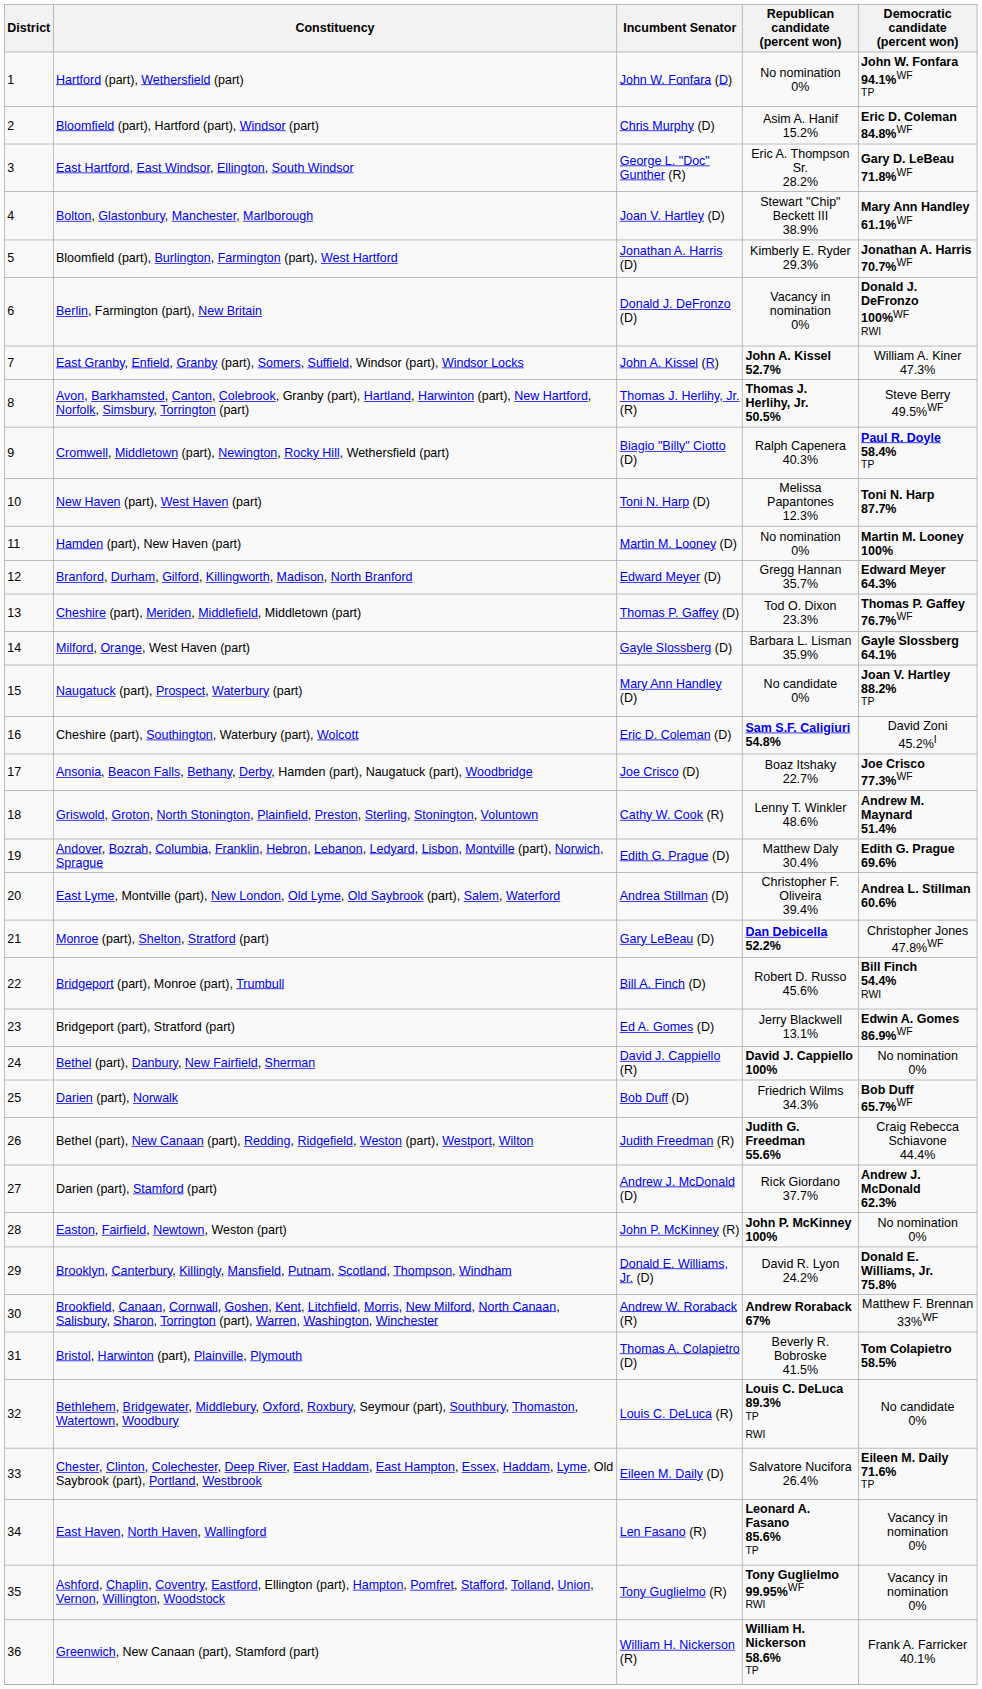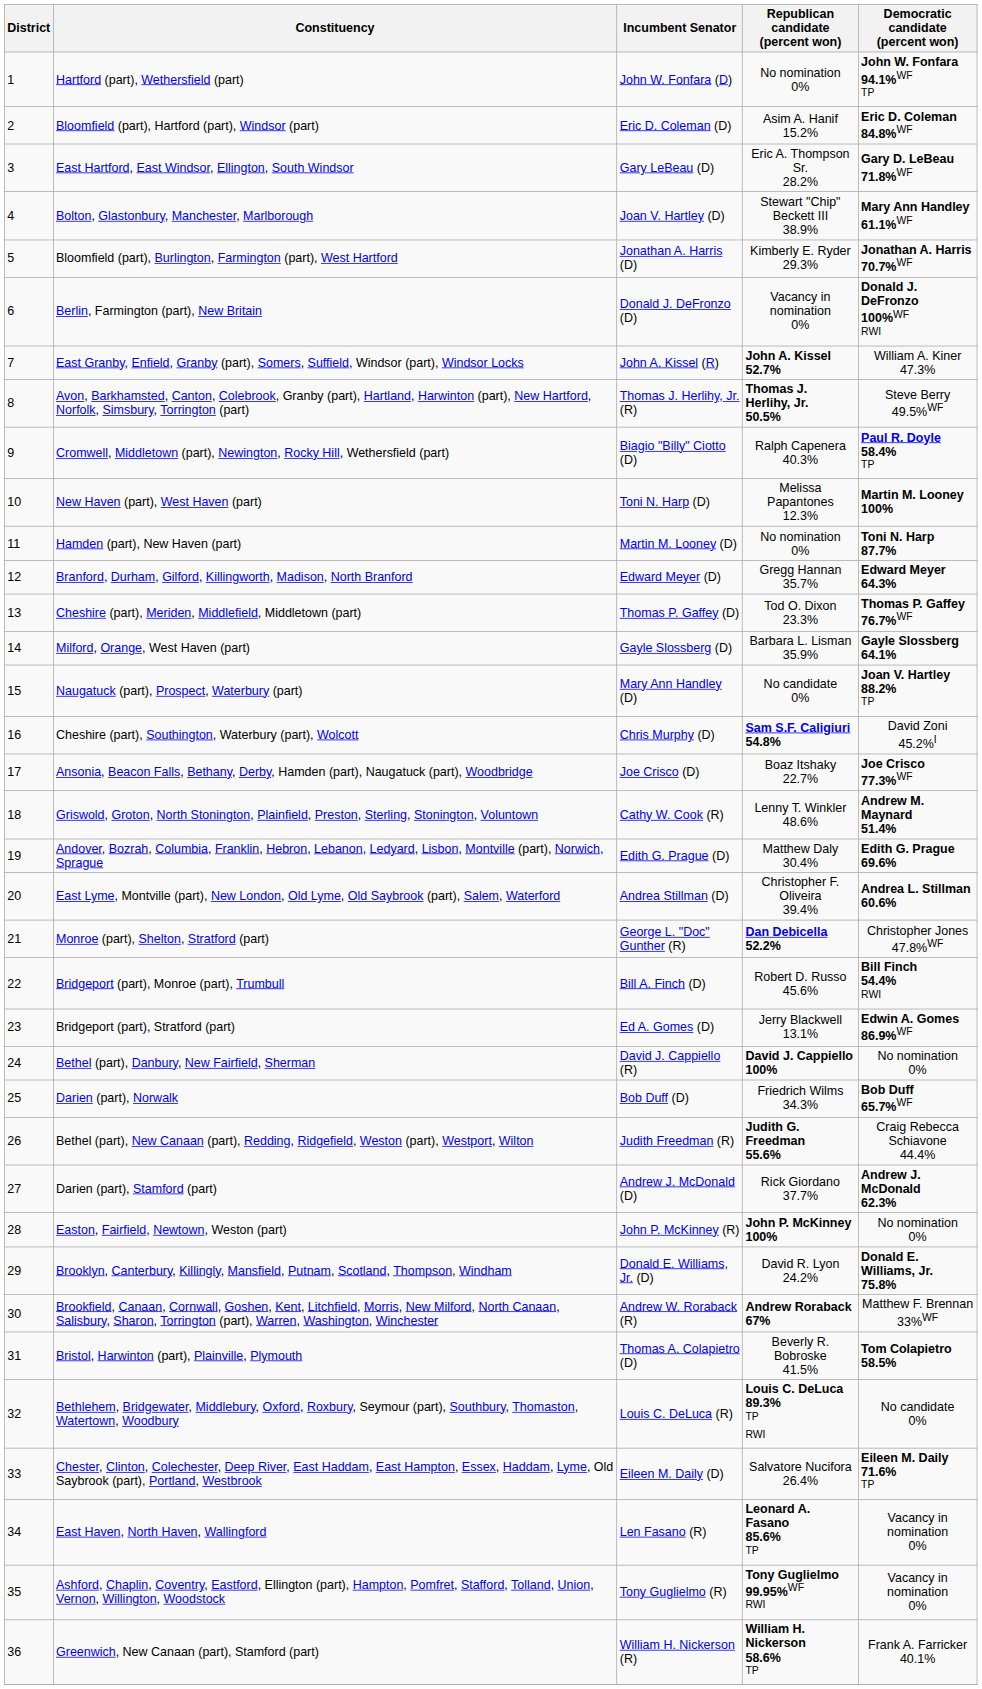 <table class="wikitable">
 <tr>
 <th>District</th>
 <th>Constituency</th>
 <th>Incumbent Senator</th>
 <th>Republican candidate<br>(percent won)</th>
 <th>Democratic candidate<br>(percent won)</th>
 </tr>
 <tr>
 <td>1</td>
 <td><a href='#'>Hartford</a> (part), <a href='#'>Wethersfield</a> (part)</td>
 <td><a href='#'>John W. Fonfara</a> (<a href='#'>D</a>)</td>
 <td align="center">No nomination<br>0%</td>
 <td><strong>John W. Fonfara</strong><br><strong>94.1%</strong><sup>WF</sup><br><sup>TP</sup></td>
 </tr>
 <tr>
 <td>2</td>
 <td><a href='#'>Bloomfield</a> (part), Hartford (part), <a href='#'>Windsor</a> (part)</td>
-<td><a href='#'>Chris Murphy</a> (D)</td>
+<td><a href='#'>Eric D. Coleman</a> (D)</td>
 <td align="center">Asim A. Hanif<br>15.2%</td>
 <td><strong>Eric D. Coleman</strong><br><strong>84.8%</strong><sup>WF</sup></td>
 </tr>
 <tr>
 <td>3</td>
 <td><a href='#'>East Hartford</a>, <a href='#'>East Windsor</a>, <a href='#'>Ellington</a>, <a href='#'>South Windsor</a></td>
-<td><a href='#'>George L. "Doc" Gunther</a> (R)</td>
+<td><a href='#'>Gary LeBeau</a> (D)</td>
 <td align="center">Eric A. Thompson Sr.<br>28.2%</td>
 <td><strong>Gary D. LeBeau</strong><br><strong>71.8%</strong><sup>WF</sup></td>
 </tr>
 <tr>
 <td>4</td>
 <td><a href='#'>Bolton</a>, <a href='#'>Glastonbury</a>, <a href='#'>Manchester</a>, <a href='#'>Marlborough</a></td>
 <td><a href='#'>Joan V. Hartley</a> (D)</td>
 <td align="center">Stewart "Chip" Beckett III<br>38.9%</td>
 <td><strong>Mary Ann Handley</strong><br><strong>61.1%</strong><sup>WF</sup></td>
 </tr>
 <tr>
 <td>5</td>
 <td>Bloomfield (part), <a href='#'>Burlington</a>, <a href='#'>Farmington</a> (part), <a href='#'>West Hartford</a></td>
 <td><a href='#'>Jonathan A. Harris</a> (D)</td>
 <td align="center">Kimberly E. Ryder<br>29.3%</td>
 <td><strong>Jonathan A. Harris</strong><br><strong>70.7%</strong><sup>WF</sup></td>
 </tr>
 <tr>
 <td>6</td>
 <td><a href='#'>Berlin</a>, Farmington (part), <a href='#'>New Britain</a></td>
 <td><a href='#'>Donald J. DeFronzo</a> (D)</td>
 <td align="center">Vacancy in nomination<br>0%</td>
 <td><strong>Donald J. DeFronzo</strong><br><strong>100%</strong><sup>WF</sup><br><sup>RWI</sup></td>
 </tr>
 <tr>
 <td>7</td>
 <td><a href='#'>East Granby</a>, <a href='#'>Enfield</a>, <a href='#'>Granby</a> (part), <a href='#'>Somers</a>, <a href='#'>Suffield</a>, Windsor (part), <a href='#'>Windsor Locks</a></td>
 <td><a href='#'>John A. Kissel</a> (<a href='#'>R</a>)</td>
 <td><strong>John A. Kissel</strong><br><strong>52.7%</strong></td>
 <td align="center">William A. Kiner<br>47.3%</td>
 </tr>
 <tr>
 <td>8</td>
 <td><a href='#'>Avon</a>, <a href='#'>Barkhamsted</a>, <a href='#'>Canton</a>, <a href='#'>Colebrook</a>, Granby (part), <a href='#'>Hartland</a>, <a href='#'>Harwinton</a> (part), <a href='#'>New Hartford</a>, <a href='#'>Norfolk</a>, <a href='#'>Simsbury</a>, <a href='#'>Torrington</a> (part)</td>
 <td><a href='#'>Thomas J. Herlihy, Jr.</a> (R)</td>
 <td><strong> Thomas J. Herlihy, Jr.</strong><br><strong>50.5%</strong></td>
 <td align="center">Steve Berry<br>49.5%<sup>WF</sup></td>
 </tr>
 <tr>
 <td>9</td>
 <td><a href='#'>Cromwell</a>, <a href='#'>Middletown</a> (part), <a href='#'>Newington</a>, <a href='#'>Rocky Hill</a>, Wethersfield (part)</td>
 <td><a href='#'>Biagio "Billy" Ciotto</a> (D)</td>
 <td align="center">Ralph Capenera<br>40.3%</td>
 <td><strong><a href='#'>Paul R. Doyle</a></strong><br><strong>58.4%</strong><br><sup>TP</sup></td>
 </tr>
 <tr>
 <td>10</td>
 <td><a href='#'>New Haven</a> (part), <a href='#'>West Haven</a> (part)</td>
 <td><a href='#'>Toni N. Harp</a> (D)</td>
 <td align="center">Melissa Papantones<br>12.3%</td>
-<td><strong>Toni N. Harp</strong><br><strong>87.7%</strong></td>
+<td><strong>Martin M. Looney</strong><br><strong>100%</strong></td>
 </tr>
 <tr>
 <td>11</td>
 <td><a href='#'>Hamden</a> (part), New Haven (part)</td>
 <td><a href='#'>Martin M. Looney</a> (D)</td>
 <td align="center">No nomination<br>0%</td>
-<td><strong>Martin M. Looney</strong><br><strong>100%</strong></td>
+<td><strong>Toni N. Harp</strong><br><strong>87.7%</strong></td>
 </tr>
 <tr>
 <td>12</td>
 <td><a href='#'>Branford</a>, <a href='#'>Durham</a>, <a href='#'>Gilford</a>, <a href='#'>Killingworth</a>, <a href='#'>Madison</a>, <a href='#'>North Branford</a></td>
 <td><a href='#'>Edward Meyer</a> (D)</td>
 <td align="center">Gregg Hannan<br>35.7%</td>
 <td><strong> Edward Meyer</strong><br><strong>64.3%</strong></td>
 </tr>
 <tr>
 <td>13</td>
 <td><a href='#'>Cheshire</a> (part), <a href='#'>Meriden</a>, <a href='#'>Middlefield</a>, Middletown (part)</td>
 <td><a href='#'>Thomas P. Gaffey</a> (D)</td>
 <td align="center">Tod O. Dixon<br>23.3%</td>
 <td><strong> Thomas P. Gaffey</strong><br><strong>76.7%</strong><sup>WF</sup></td>
 </tr>
 <tr>
 <td>14</td>
 <td><a href='#'>Milford</a>, <a href='#'>Orange</a>, West Haven (part)</td>
 <td><a href='#'>Gayle Slossberg</a> (D)</td>
 <td align="center">Barbara L. Lisman<br>35.9%</td>
 <td><strong> Gayle Slossberg</strong><br><strong>64.1%</strong></td>
 </tr>
 <tr>
 <td>15</td>
 <td><a href='#'>Naugatuck</a> (part), <a href='#'>Prospect</a>, <a href='#'>Waterbury</a> (part)</td>
 <td><a href='#'>Mary Ann Handley</a> (D)</td>
 <td align="center">No candidate<br>0%</td>
 <td><strong> Joan V. Hartley</strong><br><strong>88.2%</strong><br><sup>TP</sup></td>
 </tr>
 <tr>
 <td>16</td>
 <td>Cheshire (part), <a href='#'>Southington</a>, Waterbury (part), <a href='#'>Wolcott</a></td>
-<td><a href='#'>Eric D. Coleman</a> (D)</td>
+<td><a href='#'>Chris Murphy</a> (D)</td>
 <td><strong><a href='#'>Sam S.F. Caligiuri</a></strong><br><strong>54.8%</strong></td>
 <td align="center">David Zoni<br>45.2%<sup>I</sup></td>
 </tr>
 <tr>
 <td>17</td>
 <td><a href='#'>Ansonia</a>, <a href='#'>Beacon Falls</a>, <a href='#'>Bethany</a>, <a href='#'>Derby</a>, Hamden (part), Naugatuck (part), <a href='#'>Woodbridge</a></td>
 <td><a href='#'>Joe Crisco</a> (D)</td>
 <td align="center">Boaz Itshaky<br>22.7%</td>
 <td><strong>Joe Crisco</strong><br><strong>77.3%</strong><sup>WF</sup></td>
 </tr>
 <tr>
 <td>18</td>
 <td><a href='#'>Griswold</a>, <a href='#'>Groton</a>, <a href='#'>North Stonington</a>, <a href='#'>Plainfield</a>, <a href='#'>Preston</a>, <a href='#'>Sterling</a>, <a href='#'>Stonington</a>, <a href='#'>Voluntown</a></td>
 <td><a href='#'>Cathy W. Cook</a> (R)</td>
 <td align="center">Lenny T. Winkler<br>48.6%</td>
 <td><strong>Andrew M. Maynard</strong><br><strong>51.4%</strong></td>
 </tr>
 <tr>
 <td>19</td>
 <td><a href='#'>Andover</a>, <a href='#'>Bozrah</a>, <a href='#'>Columbia</a>, <a href='#'>Franklin</a>, <a href='#'>Hebron</a>, <a href='#'>Lebanon</a>, <a href='#'>Ledyard</a>, <a href='#'>Lisbon</a>, <a href='#'>Montville</a> (part), <a href='#'>Norwich</a>, <a href='#'>Sprague</a></td>
 <td><a href='#'>Edith G. Prague</a> (D)</td>
 <td align="center">Matthew Daly<br>30.4%</td>
 <td><strong> Edith G. Prague</strong><br><strong>69.6%</strong></td>
 </tr>
 <tr>
 <td>20</td>
 <td><a href='#'>East Lyme</a>, Montville (part), <a href='#'>New London</a>, <a href='#'>Old Lyme</a>, <a href='#'>Old Saybrook</a> (part), <a href='#'>Salem</a>, <a href='#'>Waterford</a></td>
 <td><a href='#'>Andrea Stillman</a> (D)</td>
 <td align="center">Christopher F. Oliveira<br>39.4%</td>
 <td><strong>Andrea L. Stillman</strong><br><strong>60.6%</strong></td>
 </tr>
 <tr>
 <td>21</td>
 <td><a href='#'>Monroe</a> (part), <a href='#'>Shelton</a>, <a href='#'>Stratford</a> (part)</td>
-<td><a href='#'>Gary LeBeau</a> (D)</td>
+<td><a href='#'>George L. "Doc" Gunther</a> (R)</td>
 <td><strong><a href='#'>Dan Debicella</a></strong><br><strong>52.2%</strong></td>
 <td align="center">Christopher Jones<br>47.8%<sup>WF</sup></td>
 </tr>
 <tr>
 <td>22</td>
 <td><a href='#'>Bridgeport</a> (part), Monroe (part), <a href='#'>Trumbull</a></td>
 <td><a href='#'>Bill A. Finch</a> (D)</td>
 <td align="center">Robert D. Russo<br>45.6%</td>
 <td><strong>Bill Finch</strong><br><strong>54.4%</strong><br><sup>RWI</sup></td>
 </tr>
 <tr>
 <td>23</td>
 <td>Bridgeport (part), Stratford (part)</td>
 <td><a href='#'>Ed A. Gomes</a> (D)</td>
 <td align="center">Jerry Blackwell<br>13.1%</td>
 <td><strong>Edwin A. Gomes</strong><br><strong>86.9%</strong><sup>WF</sup></td>
 </tr>
 <tr>
 <td>24</td>
 <td><a href='#'>Bethel</a> (part), <a href='#'>Danbury</a>, <a href='#'>New Fairfield</a>, <a href='#'>Sherman</a></td>
 <td><a href='#'>David J. Cappiello</a> (R)</td>
 <td><strong>David J. Cappiello</strong><br><strong>100%</strong></td>
 <td align="center">No nomination<br>0%</td>
 </tr>
 <tr>
 <td>25</td>
 <td><a href='#'>Darien</a> (part), <a href='#'>Norwalk</a></td>
 <td><a href='#'>Bob Duff</a> (D)</td>
 <td align="center">Friedrich Wilms<br>34.3%</td>
 <td><strong>Bob Duff</strong><br><strong>65.7%</strong><sup>WF</sup></td>
 </tr>
 <tr>
 <td>26</td>
 <td>Bethel (part), <a href='#'>New Canaan</a> (part), <a href='#'>Redding</a>, <a href='#'>Ridgefield</a>, <a href='#'>Weston</a> (part), <a href='#'>Westport</a>, <a href='#'>Wilton</a></td>
 <td><a href='#'>Judith Freedman</a> (R)</td>
 <td><strong> Judith G. Freedman</strong><br><strong>55.6%</strong></td>
 <td align="center">Craig Rebecca Schiavone<br>44.4%</td>
 </tr>
 <tr>
 <td>27</td>
 <td>Darien (part), <a href='#'>Stamford</a> (part)</td>
 <td><a href='#'>Andrew J. McDonald</a> (D)</td>
 <td align="center">Rick Giordano<br>37.7%</td>
 <td><strong>Andrew J. McDonald</strong><br><strong>62.3%</strong></td>
 </tr>
 <tr>
 <td>28</td>
 <td><a href='#'>Easton</a>, <a href='#'>Fairfield</a>, <a href='#'>Newtown</a>, Weston (part)</td>
 <td><a href='#'>John P. McKinney</a> (R)</td>
 <td><strong>John P. McKinney</strong><br><strong>100%</strong></td>
 <td align="center">No nomination<br>0%</td>
 </tr>
 <tr>
 <td>29</td>
 <td><a href='#'>Brooklyn</a>, <a href='#'>Canterbury</a>, <a href='#'>Killingly</a>, <a href='#'>Mansfield</a>, <a href='#'>Putnam</a>, <a href='#'>Scotland</a>, <a href='#'>Thompson</a>, <a href='#'>Windham</a></td>
 <td><a href='#'>Donald E. Williams, Jr.</a> (D)</td>
 <td align="center">David R. Lyon<br>24.2%</td>
 <td><strong>Donald E. Williams, Jr.</strong><br><strong>75.8%</strong></td>
 </tr>
 <tr>
 <td>30</td>
 <td><a href='#'>Brookfield</a>, <a href='#'>Canaan</a>, <a href='#'>Cornwall</a>, <a href='#'>Goshen</a>, <a href='#'>Kent</a>, <a href='#'>Litchfield</a>, <a href='#'>Morris</a>, <a href='#'>New Milford</a>, <a href='#'>North Canaan</a>, <a href='#'>Salisbury</a>, <a href='#'>Sharon</a>, <a href='#'>Torrington</a> (part), <a href='#'>Warren</a>, <a href='#'>Washington</a>, <a href='#'>Winchester</a></td>
 <td><a href='#'>Andrew W. Roraback</a> (R)</td>
 <td><strong>Andrew Roraback</strong><br><strong>67%</strong></td>
 <td align="center">Matthew F. Brennan<br>33%<sup>WF</sup></td>
 </tr>
 <tr>
 <td>31</td>
 <td><a href='#'>Bristol</a>, <a href='#'>Harwinton</a> (part), <a href='#'>Plainville</a>, <a href='#'>Plymouth</a></td>
 <td><a href='#'>Thomas A. Colapietro</a> (D)</td>
 <td align="center">Beverly R. Bobroske<br>41.5%</td>
 <td><strong>Tom Colapietro</strong><br><strong>58.5%</strong></td>
 </tr>
 <tr>
 <td>32</td>
 <td><a href='#'>Bethlehem</a>, <a href='#'>Bridgewater</a>, <a href='#'>Middlebury</a>, <a href='#'>Oxford</a>, <a href='#'>Roxbury</a>, Seymour (part), <a href='#'>Southbury</a>, <a href='#'>Thomaston</a>, <a href='#'>Watertown</a>, <a href='#'>Woodbury</a></td>
 <td><a href='#'>Louis C. DeLuca</a> (R)</td>
 <td><strong> Louis C. DeLuca</strong><br><strong>89.3%</strong><br><sup>TP</sup><br><sup>RWI</sup></td>
 <td align="center">No candidate<br>0%</td>
 </tr>
 <tr>
 <td>33</td>
 <td><a href='#'>Chester</a>, <a href='#'>Clinton</a>, <a href='#'>Colechester</a>, <a href='#'>Deep River</a>, <a href='#'>East Haddam</a>, <a href='#'>East Hampton</a>, <a href='#'>Essex</a>, <a href='#'>Haddam</a>, <a href='#'>Lyme</a>, Old Saybrook (part), <a href='#'>Portland</a>, <a href='#'>Westbrook</a></td>
 <td><a href='#'>Eileen M. Daily</a> (D)</td>
 <td align="center">Salvatore Nucifora<br>26.4%</td>
 <td><strong> Eileen M. Daily</strong><br><strong>71.6%</strong><br><sup>TP</sup></td>
 </tr>
 <tr>
 <td>34</td>
 <td><a href='#'>East Haven</a>, <a href='#'>North Haven</a>, <a href='#'>Wallingford</a></td>
 <td><a href='#'>Len Fasano</a> (R)</td>
 <td><strong>Leonard A. Fasano</strong><br><strong>85.6%</strong><br><sup>TP</sup></td>
 <td align="center">Vacancy in nomination<br>0%</td>
 </tr>
 <tr>
 <td>35</td>
 <td><a href='#'>Ashford</a>, <a href='#'>Chaplin</a>, <a href='#'>Coventry</a>, <a href='#'>Eastford</a>, Ellington (part), <a href='#'>Hampton</a>, <a href='#'>Pomfret</a>, <a href='#'>Stafford</a>, <a href='#'>Tolland</a>, <a href='#'>Union</a>, <a href='#'>Vernon</a>, <a href='#'>Willington</a>, <a href='#'>Woodstock</a></td>
 <td><a href='#'>Tony Guglielmo</a> (R)</td>
 <td><strong> Tony Guglielmo</strong><br><strong>99.95%</strong><sup>WF</sup><br><sup>RWI</sup></td>
 <td align="center">Vacancy in nomination<br>0%</td>
 </tr>
 <tr>
 <td>36</td>
 <td><a href='#'>Greenwich</a>, New Canaan (part), Stamford (part)</td>
 <td><a href='#'>William H. Nickerson</a> (R)</td>
 <td><strong> William H. Nickerson</strong><br><strong>58.6%</strong><br><sup>TP</sup></td>
 <td align="center">Frank A. Farricker<br>40.1%</td>
 </tr>
 <tr>
 </tr>
 </table>
